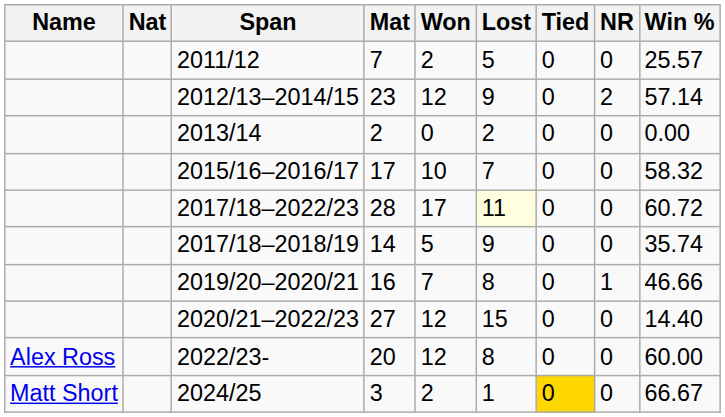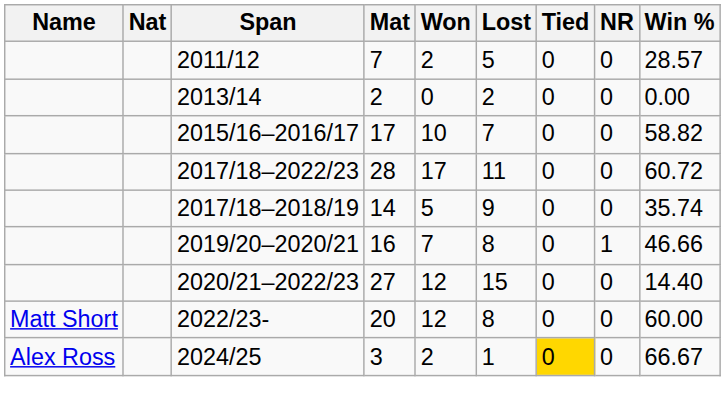 <table class="wikitable sortable">
 <tr style="background:#efefef;">
 <th>Name</th>
 <th>Nat</th>
 <th>Span</th>
 <th>Mat</th>
 <th>Won</th>
 <th>Lost</th>
 <th>Tied</th>
 <th>NR</th>
 <th>Win %</th>
 </tr>
 <tr>
 <td></td>
 <td></td>
 <td>2011/12</td>
 <td>7</td>
 <td>2</td>
 <td>5</td>
 <td>0</td>
 <td>0</td>
-<td>25.57</td>
-</tr>
-<tr>
-<td></td>
-<td></td>
-<td>2012/13–2014/15</td>
-<td>23</td>
-<td>12</td>
-<td>9</td>
-<td>0</td>
-<td>2</td>
-<td>57.14</td>
+<td>28.57</td>
 </tr>
 <tr>
 <td></td>
 <td></td>
 <td>2013/14</td>
 <td>2</td>
 <td>0</td>
 <td>2</td>
 <td>0</td>
 <td>0</td>
 <td>0.00</td>
 </tr>
 <tr>
 <td></td>
 <td></td>
 <td>2015/16–2016/17</td>
 <td>17</td>
 <td>10</td>
 <td>7</td>
 <td>0</td>
 <td>0</td>
-<td>58.32</td>
+<td>58.82</td>
 </tr>
 <tr>
 <td></td>
 <td></td>
 <td>2017/18–2022/23</td>
 <td>28</td>
 <td>17</td>
-<td style="background: lightyellow;">11</td>
+<td>11</td>
 <td>0</td>
 <td>0</td>
 <td>60.72</td>
 </tr>
 <tr>
 <td></td>
 <td></td>
 <td>2017/18–2018/19</td>
 <td>14</td>
 <td>5</td>
 <td>9</td>
 <td>0</td>
 <td>0</td>
 <td>35.74</td>
 </tr>
 <tr>
 <td></td>
 <td></td>
 <td>2019/20–2020/21</td>
 <td>16</td>
 <td>7</td>
 <td>8</td>
 <td>0</td>
 <td>1</td>
 <td>46.66</td>
 </tr>
 <tr>
 <td></td>
 <td></td>
 <td>2020/21–2022/23</td>
 <td>27</td>
 <td>12</td>
 <td>15</td>
 <td>0</td>
 <td>0</td>
 <td>14.40</td>
 </tr>
 <tr>
-<td><a href='#'>Alex Ross</a></td>
+<td><a href='#'>Matt Short</a></td>
 <td></td>
 <td>2022/23-</td>
 <td>20</td>
 <td>12</td>
 <td>8</td>
 <td>0</td>
 <td>0</td>
 <td>60.00</td>
 </tr>
 <tr>
-<td><a href='#'>Matt Short</a></td>
+<td><a href='#'>Alex Ross</a></td>
 <td></td>
 <td>2024/25</td>
 <td>3</td>
 <td>2</td>
 <td>1</td>
 <td style="background: gold;">0</td>
 <td>0</td>
 <td>66.67</td>
 </tr>
 </table>
